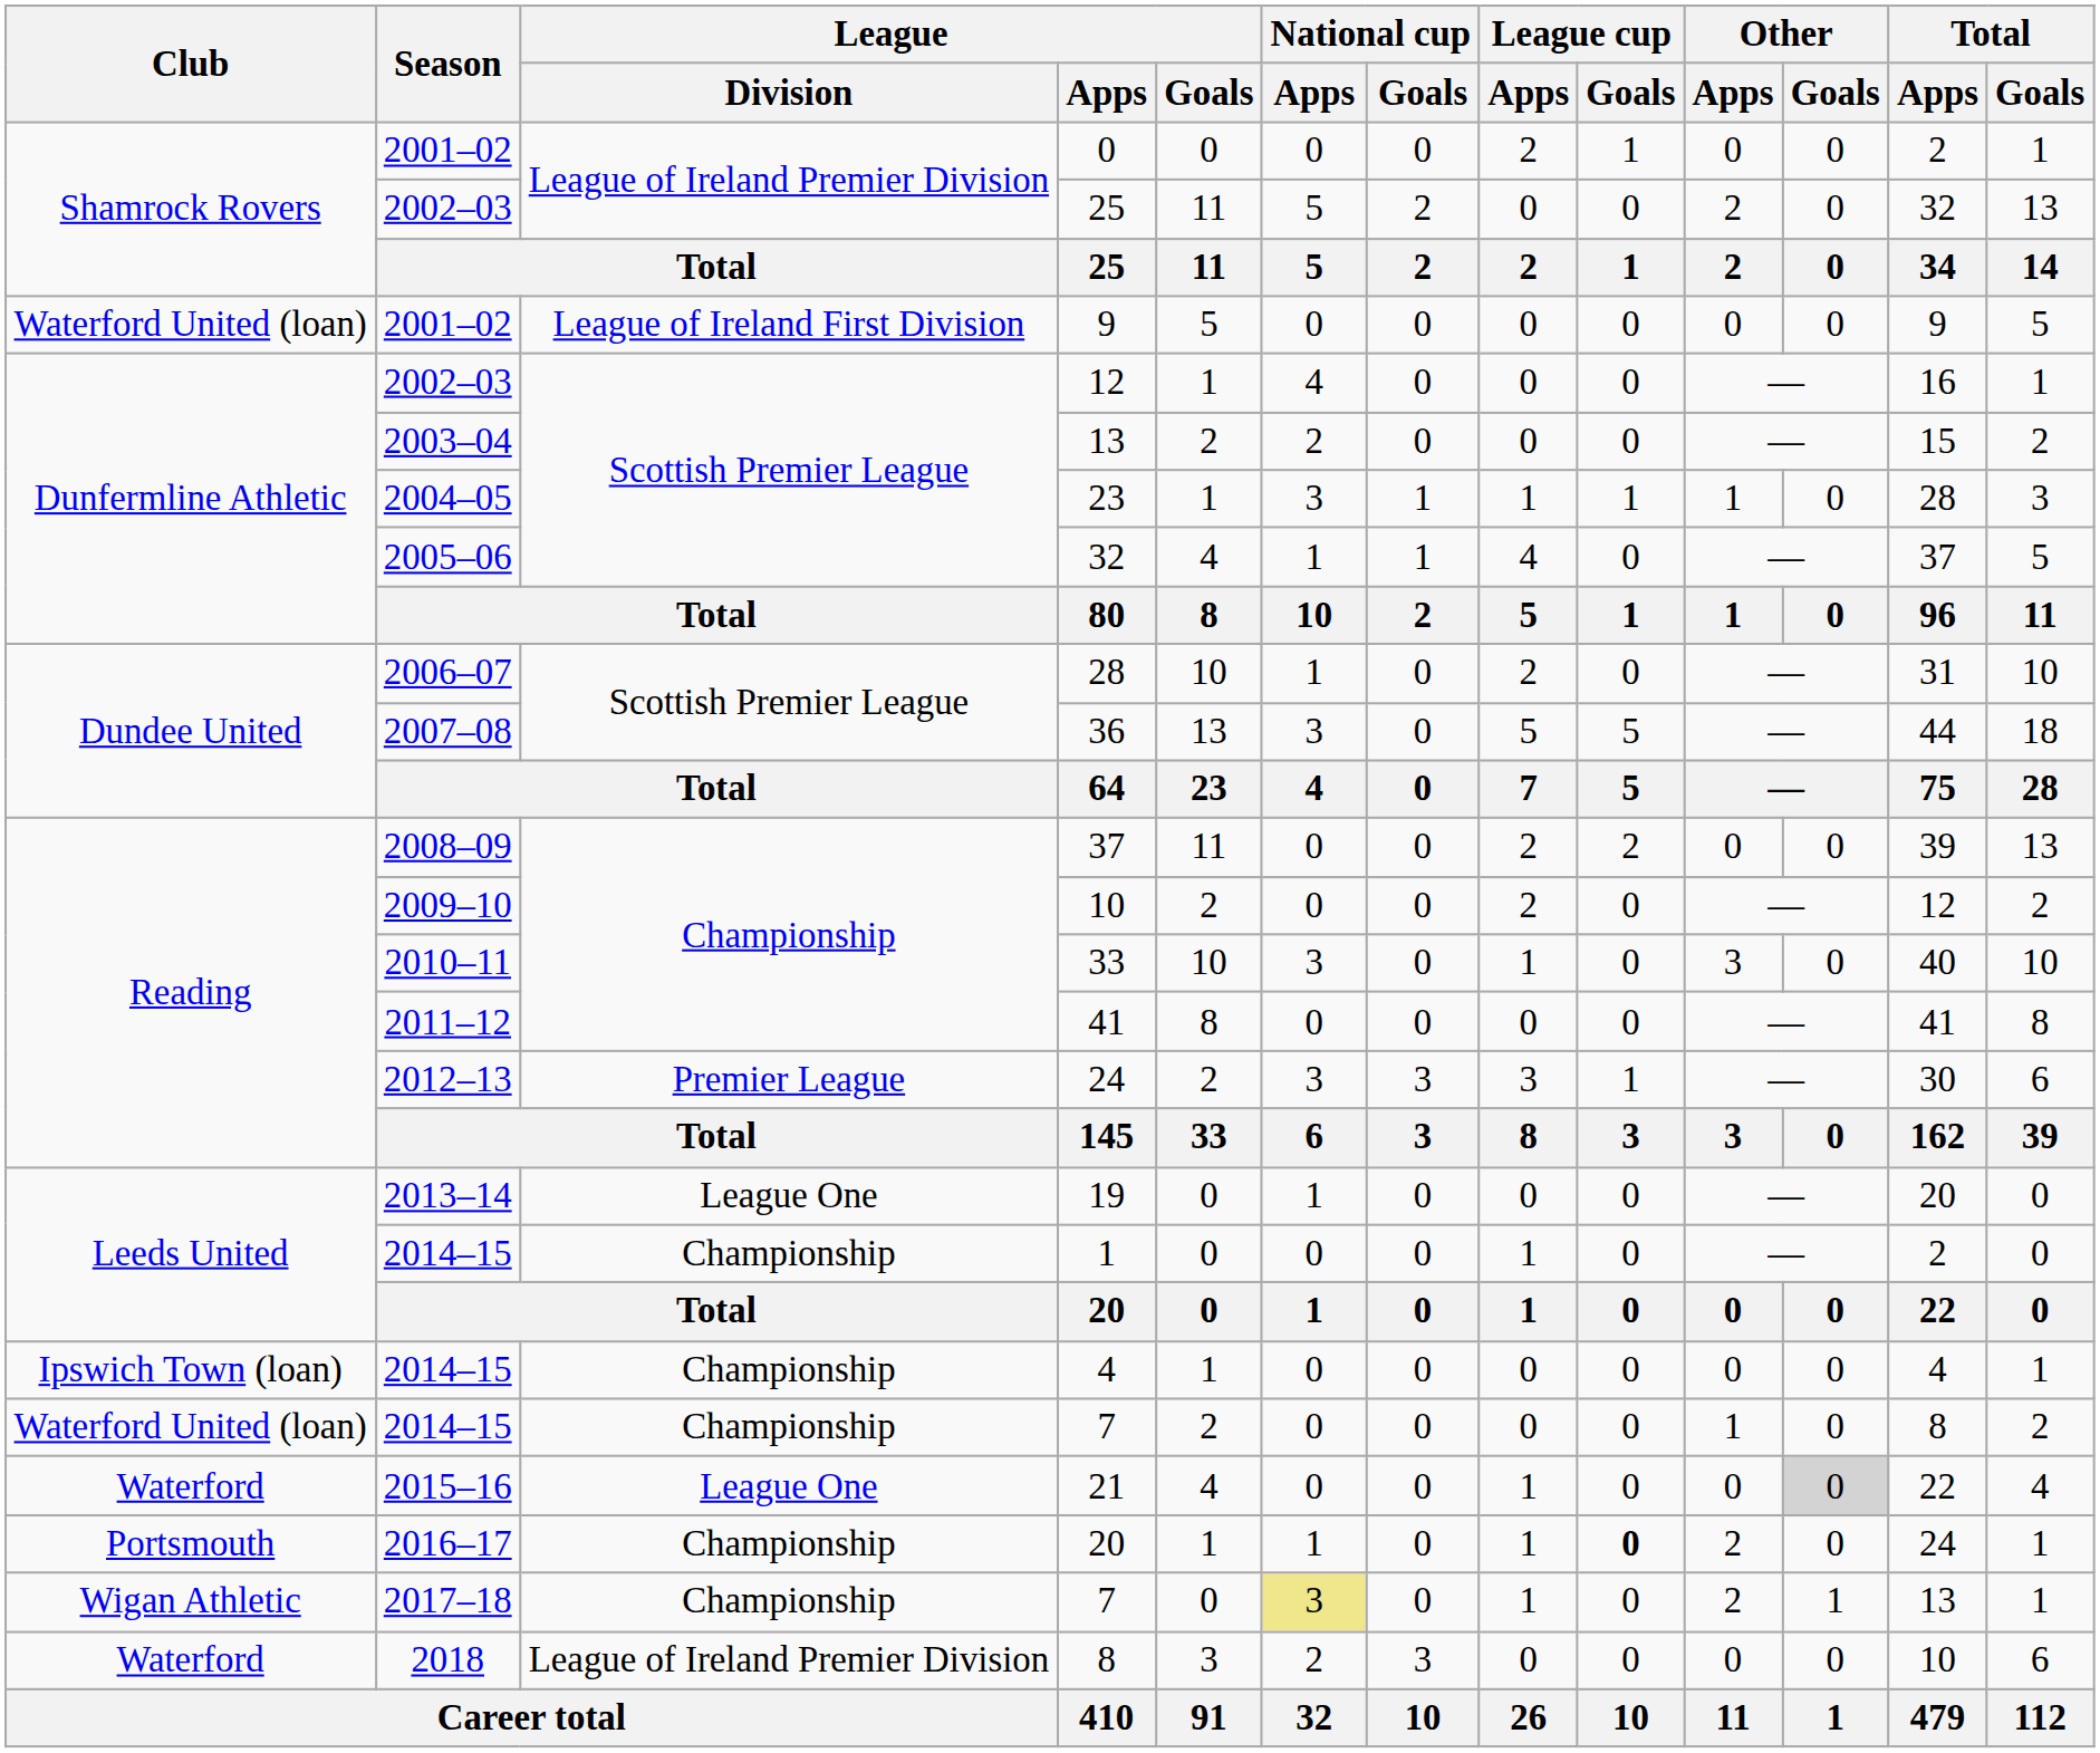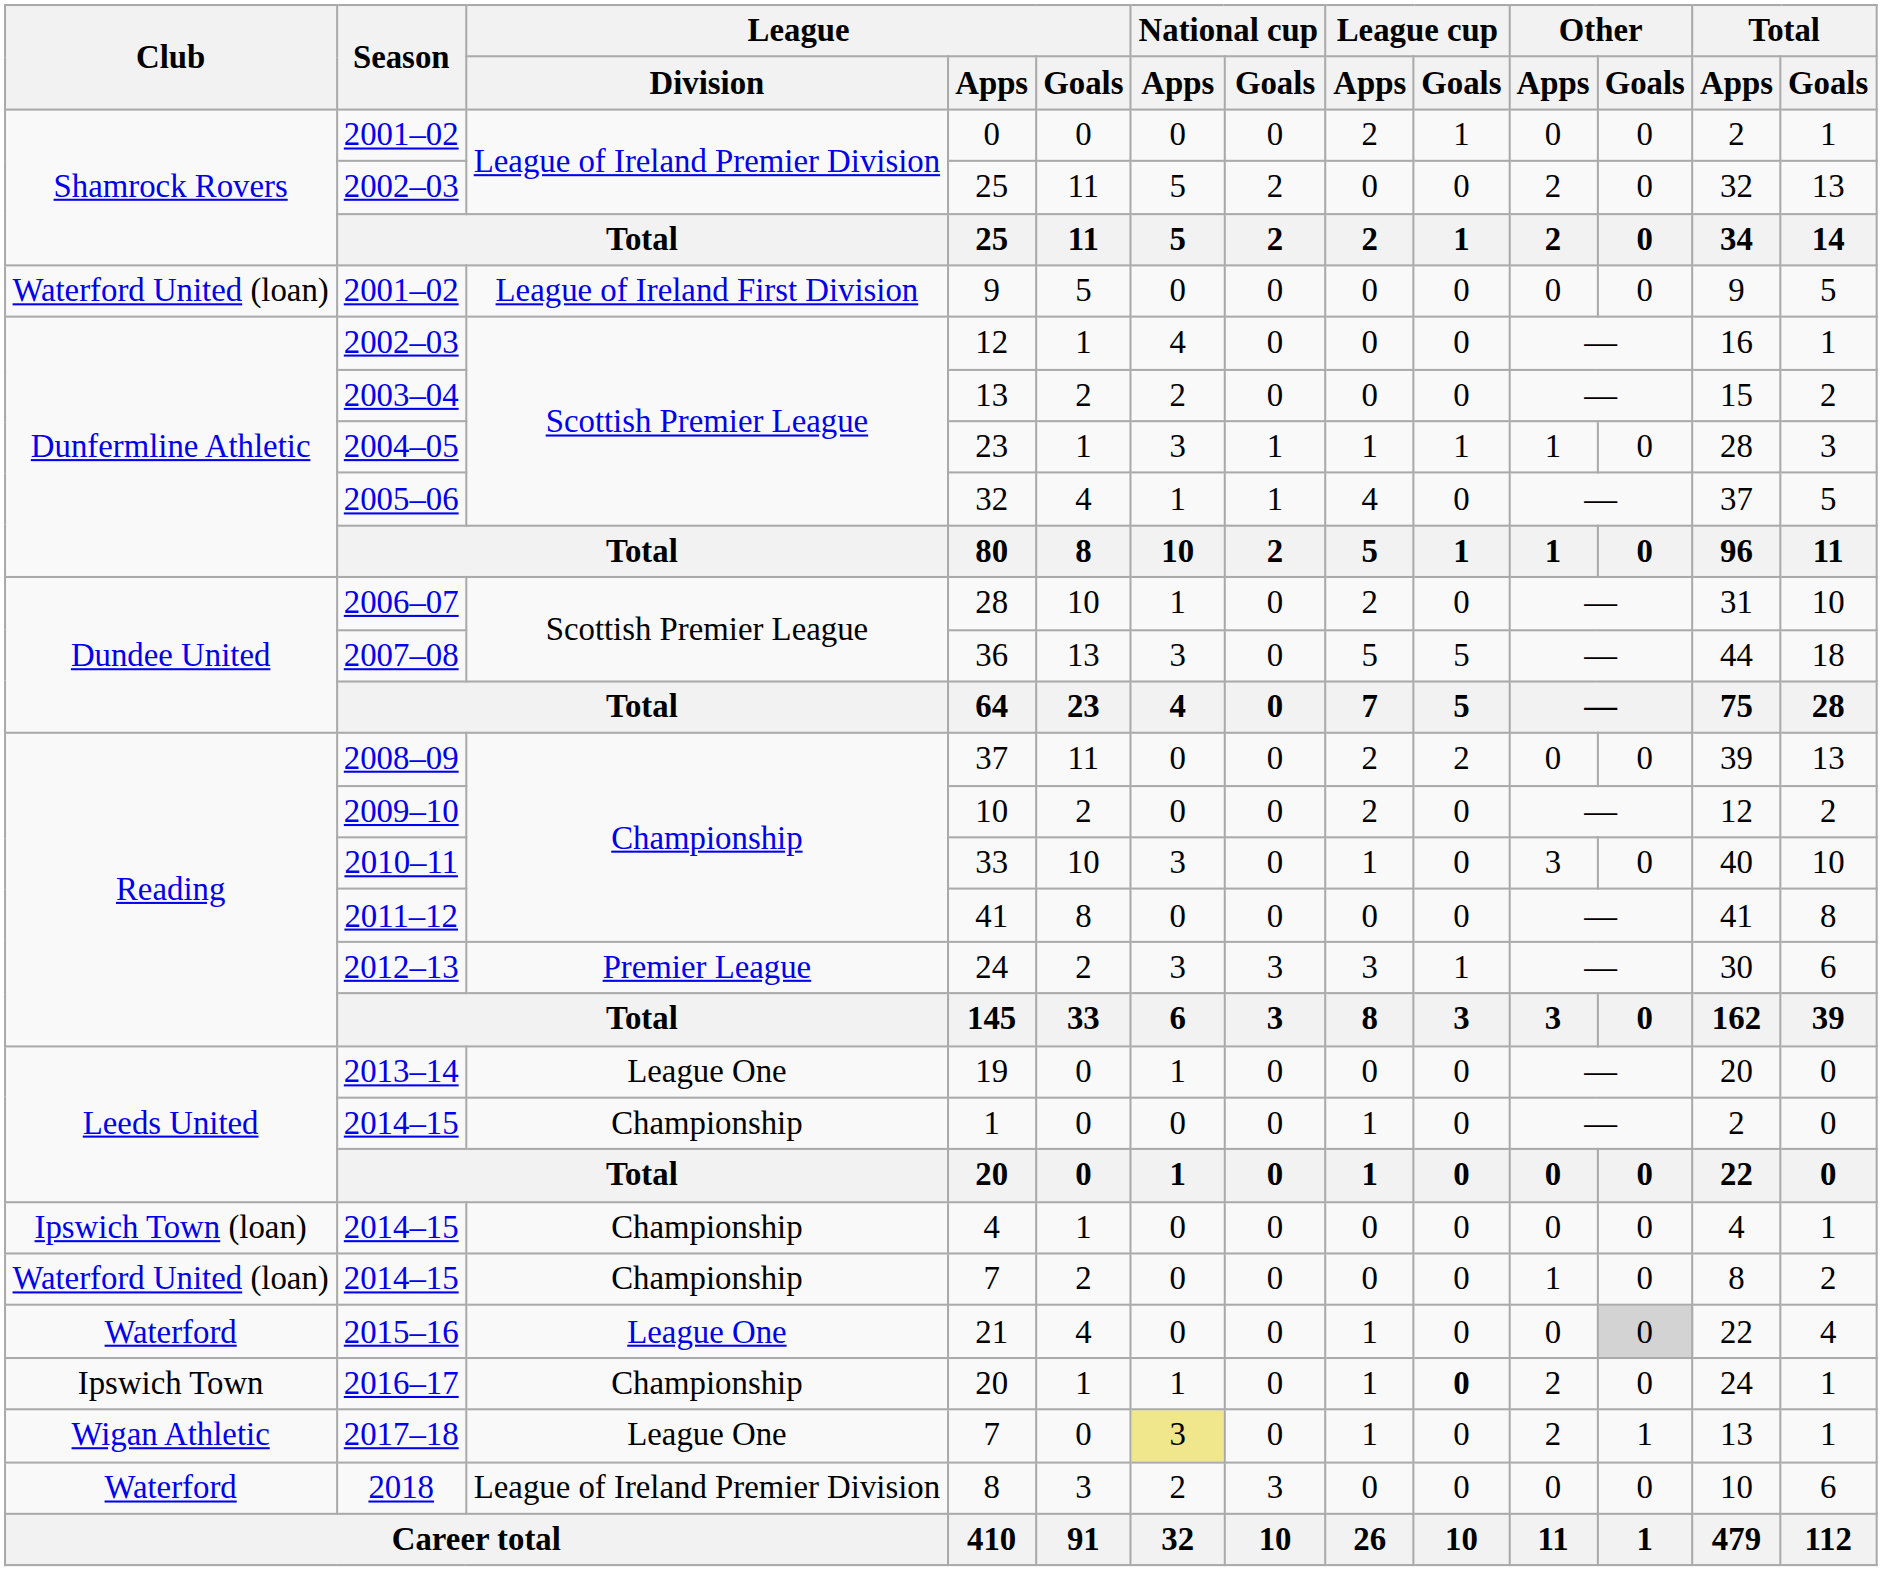 <table class="wikitable" style="text-align:center">
 <tr>
 <th rowspan="2">Club</th>
 <th rowspan="2">Season</th>
 <th colspan="3">League</th>
 <th colspan="2">National cup</th>
 <th colspan="2">League cup</th>
 <th colspan="2">Other</th>
 <th colspan="2">Total</th>
 </tr>
 <tr>
 <th>Division</th>
 <th>Apps</th>
 <th>Goals</th>
 <th>Apps</th>
 <th>Goals</th>
 <th>Apps</th>
 <th>Goals</th>
 <th>Apps</th>
 <th>Goals</th>
 <th>Apps</th>
 <th>Goals</th>
 </tr>
 <tr>
 <td rowspan="3"><a href='#'>Shamrock Rovers</a></td>
 <td><a href='#'>2001–02</a></td>
 <td rowspan="2"><a href='#'>League of Ireland Premier Division</a></td>
 <td>0</td>
 <td>0</td>
 <td>0</td>
 <td>0</td>
 <td>2</td>
 <td>1</td>
 <td>0</td>
 <td>0</td>
 <td>2</td>
 <td>1</td>
 </tr>
 <tr>
 <td><a href='#'>2002–03</a></td>
 <td>25</td>
 <td>11</td>
 <td>5</td>
 <td>2</td>
 <td>0</td>
 <td>0</td>
 <td>2</td>
 <td>0</td>
 <td>32</td>
 <td>13</td>
 </tr>
 <tr>
 <th colspan="2">Total</th>
 <th>25</th>
 <th>11</th>
 <th>5</th>
 <th>2</th>
 <th>2</th>
 <th>1</th>
 <th>2</th>
 <th>0</th>
 <th>34</th>
 <th>14</th>
 </tr>
 <tr>
 <td><a href='#'>Waterford United</a> (loan)</td>
 <td><a href='#'>2001–02</a></td>
 <td><a href='#'>League of Ireland First Division</a></td>
 <td>9</td>
 <td>5</td>
 <td>0</td>
 <td>0</td>
 <td>0</td>
 <td>0</td>
 <td>0</td>
 <td>0</td>
 <td>9</td>
 <td>5</td>
 </tr>
 <tr>
 <td rowspan="5"><a href='#'>Dunfermline Athletic</a></td>
 <td><a href='#'>2002–03</a></td>
 <td rowspan="4"><a href='#'>Scottish Premier League</a></td>
 <td>12</td>
 <td>1</td>
 <td>4</td>
 <td>0</td>
 <td>0</td>
 <td>0</td>
 <td colspan="2">—</td>
 <td>16</td>
 <td>1</td>
 </tr>
 <tr>
 <td><a href='#'>2003–04</a></td>
 <td>13</td>
 <td>2</td>
 <td>2</td>
 <td>0</td>
 <td>0</td>
 <td>0</td>
 <td colspan="2">—</td>
 <td>15</td>
 <td>2</td>
 </tr>
 <tr>
 <td><a href='#'>2004–05</a></td>
 <td>23</td>
 <td>1</td>
 <td>3</td>
 <td>1</td>
 <td>1</td>
 <td>1</td>
 <td>1</td>
 <td>0</td>
 <td>28</td>
 <td>3</td>
 </tr>
 <tr>
 <td><a href='#'>2005–06</a></td>
 <td>32</td>
 <td>4</td>
 <td>1</td>
 <td>1</td>
 <td>4</td>
 <td>0</td>
 <td colspan="2">—</td>
 <td>37</td>
 <td>5</td>
 </tr>
 <tr>
 <th colspan="2">Total</th>
 <th>80</th>
 <th>8</th>
 <th>10</th>
 <th>2</th>
 <th>5</th>
 <th>1</th>
 <th>1</th>
 <th>0</th>
 <th>96</th>
 <th>11</th>
 </tr>
 <tr>
 <td rowspan="3"><a href='#'>Dundee United</a></td>
 <td><a href='#'>2006–07</a></td>
 <td rowspan="2">Scottish Premier League</td>
 <td>28</td>
 <td>10</td>
 <td>1</td>
 <td>0</td>
 <td>2</td>
 <td>0</td>
 <td colspan="2">—</td>
 <td>31</td>
 <td>10</td>
 </tr>
 <tr>
 <td><a href='#'>2007–08</a></td>
 <td>36</td>
 <td>13</td>
 <td>3</td>
 <td>0</td>
 <td>5</td>
 <td>5</td>
 <td colspan="2">—</td>
 <td>44</td>
 <td>18</td>
 </tr>
 <tr>
 <th colspan="2">Total</th>
 <th>64</th>
 <th>23</th>
 <th>4</th>
 <th>0</th>
 <th>7</th>
 <th>5</th>
 <th colspan="2">—</th>
 <th>75</th>
 <th>28</th>
 </tr>
 <tr>
 <td rowspan="6"><a href='#'>Reading</a></td>
 <td><a href='#'>2008–09</a></td>
 <td rowspan="4"><a href='#'>Championship</a></td>
 <td>37</td>
 <td>11</td>
 <td>0</td>
 <td>0</td>
 <td>2</td>
 <td>2</td>
 <td>0</td>
 <td>0</td>
 <td>39</td>
 <td>13</td>
 </tr>
 <tr>
 <td><a href='#'>2009–10</a></td>
 <td>10</td>
 <td>2</td>
 <td>0</td>
 <td>0</td>
 <td>2</td>
 <td>0</td>
 <td colspan="2">—</td>
 <td>12</td>
 <td>2</td>
 </tr>
 <tr>
 <td><a href='#'>2010–11</a></td>
 <td>33</td>
 <td>10</td>
 <td>3</td>
 <td>0</td>
 <td>1</td>
 <td>0</td>
 <td>3</td>
 <td>0</td>
 <td>40</td>
 <td>10</td>
 </tr>
 <tr>
 <td><a href='#'>2011–12</a></td>
 <td>41</td>
 <td>8</td>
 <td>0</td>
 <td>0</td>
 <td>0</td>
 <td>0</td>
 <td colspan="2">—</td>
 <td>41</td>
 <td>8</td>
 </tr>
 <tr>
 <td><a href='#'>2012–13</a></td>
 <td><a href='#'>Premier League</a></td>
 <td>24</td>
 <td>2</td>
 <td>3</td>
 <td>3</td>
 <td>3</td>
 <td>1</td>
 <td colspan="2">—</td>
 <td>30</td>
 <td>6</td>
 </tr>
 <tr>
 <th colspan="2">Total</th>
 <th>145</th>
 <th>33</th>
 <th>6</th>
 <th>3</th>
 <th>8</th>
 <th>3</th>
 <th>3</th>
 <th>0</th>
 <th>162</th>
 <th>39</th>
 </tr>
 <tr>
 <td rowspan="3"><a href='#'>Leeds United</a></td>
 <td><a href='#'>2013–14</a></td>
 <td>League One</td>
 <td>19</td>
 <td>0</td>
 <td>1</td>
 <td>0</td>
 <td>0</td>
 <td>0</td>
 <td colspan="2">—</td>
 <td>20</td>
 <td>0</td>
 </tr>
 <tr>
 <td><a href='#'>2014–15</a></td>
 <td>Championship</td>
 <td>1</td>
 <td>0</td>
 <td>0</td>
 <td>0</td>
 <td>1</td>
 <td>0</td>
 <td colspan="2">—</td>
 <td>2</td>
 <td>0</td>
 </tr>
 <tr>
 <th colspan="2">Total</th>
 <th>20</th>
 <th>0</th>
 <th>1</th>
 <th>0</th>
 <th>1</th>
 <th>0</th>
 <th>0</th>
 <th>0</th>
 <th>22</th>
 <th>0</th>
 </tr>
 <tr>
 <td><a href='#'>Ipswich Town</a> (loan)</td>
 <td><a href='#'>2014–15</a></td>
 <td>Championship</td>
 <td>4</td>
 <td>1</td>
 <td>0</td>
 <td>0</td>
 <td>0</td>
 <td>0</td>
 <td>0</td>
 <td>0</td>
 <td>4</td>
 <td>1</td>
 </tr>
 <tr>
 <td><a href='#'>Waterford United</a> (loan)</td>
 <td><a href='#'>2014–15</a></td>
 <td>Championship</td>
 <td>7</td>
 <td>2</td>
 <td>0</td>
 <td>0</td>
 <td>0</td>
 <td>0</td>
 <td>1</td>
 <td>0</td>
 <td>8</td>
 <td>2</td>
 </tr>
 <tr>
 <td><a href='#'>Waterford</a></td>
 <td><a href='#'>2015–16</a></td>
 <td><a href='#'>League One</a></td>
 <td>21</td>
 <td>4</td>
 <td>0</td>
 <td>0</td>
 <td>1</td>
 <td>0</td>
 <td>0</td>
 <td style="background: lightgrey;">0</td>
 <td>22</td>
 <td>4</td>
 </tr>
 <tr>
-<td><a href='#'>Portsmouth</a></td>
+<td>Ipswich Town</td>
 <td><a href='#'>2016–17</a></td>
 <td>Championship</td>
 <td>20</td>
 <td>1</td>
 <td>1</td>
 <td>0</td>
 <td>1</td>
 <td><strong>0</strong></td>
 <td>2</td>
 <td>0</td>
 <td>24</td>
 <td>1</td>
 </tr>
 <tr>
 <td><a href='#'>Wigan Athletic</a></td>
 <td><a href='#'>2017–18</a></td>
-<td>Championship</td>
+<td>League One</td>
 <td>7</td>
 <td>0</td>
 <td style="background: khaki;">3</td>
 <td>0</td>
 <td>1</td>
 <td>0</td>
 <td>2</td>
 <td>1</td>
 <td>13</td>
 <td>1</td>
 </tr>
 <tr>
 <td><a href='#'>Waterford</a></td>
 <td><a href='#'>2018</a></td>
 <td>League of Ireland Premier Division</td>
 <td>8</td>
 <td>3</td>
 <td>2</td>
 <td>3</td>
 <td>0</td>
 <td>0</td>
 <td>0</td>
 <td>0</td>
 <td>10</td>
 <td>6</td>
 </tr>
 <tr>
 <th colspan="3">Career total</th>
 <th>410</th>
 <th>91</th>
 <th>32</th>
 <th>10</th>
 <th>26</th>
 <th>10</th>
 <th>11</th>
 <th>1</th>
 <th>479</th>
 <th>112</th>
 </tr>
 </table>
